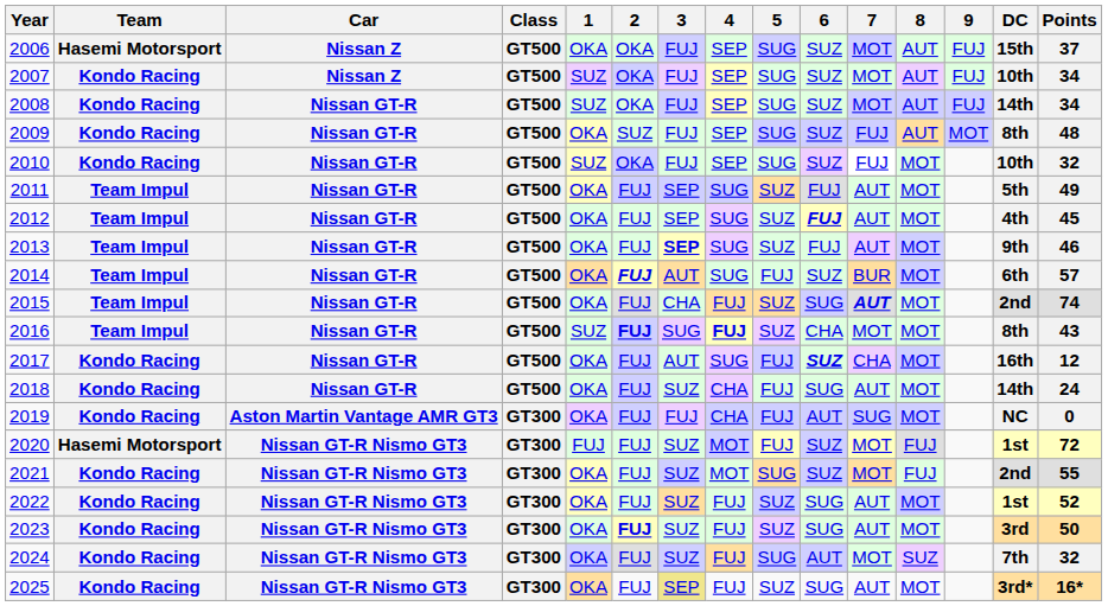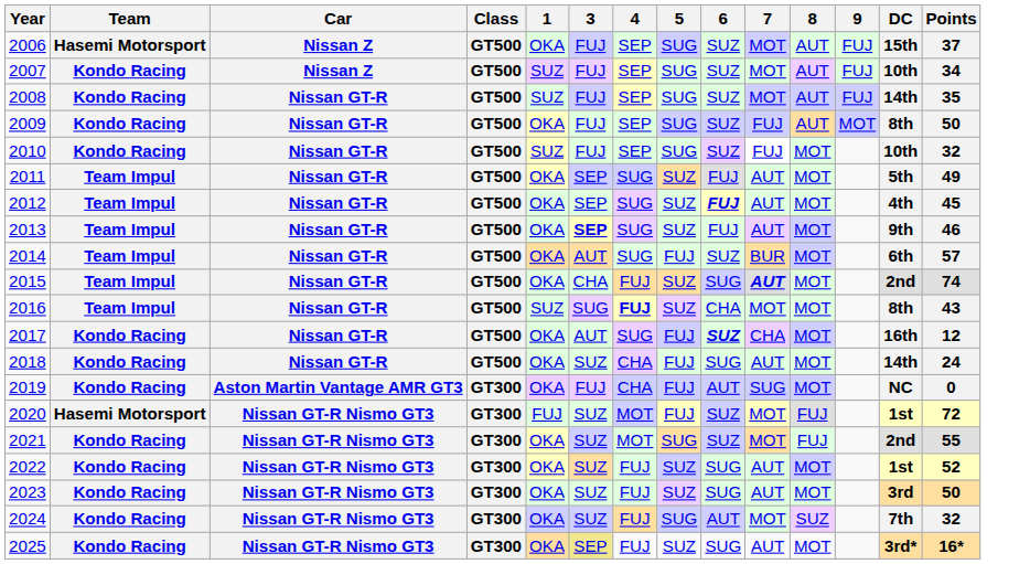 <table class="wikitable" style="text-align:center; font-size:90%">
 <tr>
 <th>Year</th>
 <th>Team</th>
 <th>Car</th>
 <th>Class</th>
 <th>1</th>
-<th>2</th>
 <th>3</th>
 <th>4</th>
 <th>5</th>
 <th>6</th>
 <th>7</th>
 <th>8</th>
 <th>9</th>
 <th>DC</th>
 <th>Points</th>
 </tr>
 <tr>
 <td><a href='#'>2006</a></td>
 <th>Hasemi Motorsport</th>
 <th><a href='#'>Nissan Z</a></th>
 <th>GT500</th>
-<td style="background:#DFFFDF;"><a href='#'>OKA</a><br></td>
 <td style="background:#DFFFDF;"><a href='#'>OKA</a><br></td>
 <td style="background:#CFCFFF;"><a href='#'>FUJ</a><br></td>
 <td style="background:#DFFFDF;"><a href='#'>SEP</a><br></td>
 <td style="background:#CFCFFF;"><a href='#'>SUG</a><br></td>
 <td style="background:#DFFFDF;"><a href='#'>SUZ</a><br></td>
 <td style="background:#CFCFFF;"><a href='#'>MOT</a><br></td>
 <td style="background:#DFFFDF;"><a href='#'>AUT</a><br></td>
 <td style="background:#DFFFDF;"><a href='#'>FUJ</a><br></td>
 <th>15th</th>
 <th>37</th>
 </tr>
 <tr>
 <td><a href='#'>2007</a></td>
 <th><a href='#'>Kondo Racing</a></th>
 <th><a href='#'>Nissan Z</a></th>
 <th>GT500</th>
 <td style="background:#EFCFFF;"><a href='#'>SUZ</a><br></td>
-<td style="background:#CFCFFF;"><a href='#'>OKA</a><br></td>
 <td style="background:#EFCFFF;"><a href='#'>FUJ</a><br></td>
 <td style="background:#FFFFBF;"><a href='#'>SEP</a><br></td>
 <td style="background:#DFFFDF;"><a href='#'>SUG</a><br></td>
 <td style="background:#DFFFDF;"><a href='#'>SUZ</a><br></td>
 <td style="background:#DFFFDF;"><a href='#'>MOT</a><br></td>
 <td style="background:#EFCFFF;"><a href='#'>AUT</a><br></td>
 <td style="background:#DFFFDF;"><a href='#'>FUJ</a><br></td>
 <th>10th</th>
 <th>34</th>
 </tr>
 <tr>
 <td><a href='#'>2008</a></td>
 <th><a href='#'>Kondo Racing</a></th>
 <th><a href='#'>Nissan GT-R</a></th>
 <th>GT500</th>
 <td style="background:#DFFFDF;"><a href='#'>SUZ</a><br></td>
-<td style="background:#DFFFDF;"><a href='#'>OKA</a><br></td>
 <td style="background:#CFCFFF;"><a href='#'>FUJ</a><br></td>
 <td style="background:#FFFFBF;"><a href='#'>SEP</a><br></td>
 <td style="background:#DFFFDF;"><a href='#'>SUG</a><br></td>
 <td style="background:#DFFFDF;"><a href='#'>SUZ</a><br></td>
 <td style="background:#CFCFFF;"><a href='#'>MOT</a><br></td>
 <td style="background:#CFCFFF;"><a href='#'>AUT</a><br></td>
 <td style="background:#CFCFFF;"><a href='#'>FUJ</a><br></td>
 <th>14th</th>
-<th>34</th>
+<th>35</th>
 </tr>
 <tr>
 <td><a href='#'>2009</a></td>
 <th><a href='#'>Kondo Racing</a></th>
 <th><a href='#'>Nissan GT-R</a></th>
 <th>GT500</th>
 <td style="background:#FFFFBF;"><a href='#'>OKA</a><br></td>
-<td style="background:#DFFFDF;"><a href='#'>SUZ</a><br></td>
 <td style="background:#DFFFDF;"><a href='#'>FUJ</a><br></td>
 <td style="background:#DFFFDF;"><a href='#'>SEP</a><br></td>
 <td style="background:#CFCFFF;"><a href='#'>SUG</a><br></td>
 <td style="background:#CFCFFF;"><a href='#'>SUZ</a><br></td>
 <td style="background:#CFCFFF;"><a href='#'>FUJ</a><br></td>
 <td style="background:#FFDF9F;"><a href='#'>AUT</a><br></td>
 <td style="background:#CFCFFF;"><a href='#'>MOT</a><br></td>
 <th>8th</th>
-<th>48</th>
+<th>50</th>
 </tr>
 <tr>
 <td><a href='#'>2010</a></td>
 <th><a href='#'>Kondo Racing</a></th>
 <th><a href='#'>Nissan GT-R</a></th>
 <th>GT500</th>
 <td style="background:#FFFFBF;"><a href='#'>SUZ</a><br></td>
-<td style="background:#CFCFFF;"><a href='#'>OKA</a><br></td>
 <td style="background:#DFFFDF;"><a href='#'>FUJ</a><br></td>
 <td style="background:#DFFFDF;"><a href='#'>SEP</a><br></td>
 <td style="background:#DFFFDF;"><a href='#'>SUG</a><br></td>
 <td style="background:#EFCFFF;"><a href='#'>SUZ</a><br></td>
 <td style="background:#FFFFFF;"><a href='#'>FUJ</a><br></td>
 <td style="background:#DFFFDF;"><a href='#'>MOT</a><br></td>
 <td></td>
 <th>10th</th>
 <th>32</th>
 </tr>
 <tr>
 <td><a href='#'>2011</a></td>
 <th><a href='#'>Team Impul</a></th>
 <th><a href='#'>Nissan GT-R</a></th>
 <th>GT500</th>
 <td style="background:#FFFFBF;"><a href='#'>OKA</a><br></td>
-<td style="background:#CFCFFF;"><a href='#'>FUJ</a><br></td>
 <td style="background:#CFCFFF;"><a href='#'>SEP</a><br></td>
 <td style="background:#CFCFFF;"><a href='#'>SUG</a><br></td>
 <td style="background:#FFDF9F;"><a href='#'>SUZ</a><br></td>
 <td style="background:#DFDFDF;"><a href='#'>FUJ</a><br></td>
 <td style="background:#DFFFDF;"><a href='#'>AUT</a><br></td>
 <td style="background:#DFFFDF;"><a href='#'>MOT</a><br></td>
 <td></td>
 <th>5th</th>
 <th>49</th>
 </tr>
 <tr>
 <td><a href='#'>2012</a></td>
 <th><a href='#'>Team Impul</a></th>
 <th><a href='#'>Nissan GT-R</a></th>
 <th>GT500</th>
 <td style="background:#DFFFDF;"><a href='#'>OKA</a><br></td>
-<td style="background:#DFFFDF;"><a href='#'>FUJ</a><br></td>
 <td style="background:#DFFFDF;"><a href='#'>SEP</a><br></td>
 <td style="background:#EFCFFF;"><a href='#'>SUG</a><br></td>
 <td style="background:#DFFFDF;"><a href='#'>SUZ</a><br></td>
 <td style="background:#FFFFBF;"><strong><em><a href='#'>FUJ</a></em></strong><br></td>
 <td style="background:#DFFFDF;"><a href='#'>AUT</a><br></td>
 <td style="background:#DFFFDF;"><a href='#'>MOT</a><br></td>
 <td></td>
 <th>4th</th>
 <th>45</th>
 </tr>
 <tr>
 <td><a href='#'>2013</a></td>
 <th><a href='#'>Team Impul</a></th>
 <th><a href='#'>Nissan GT-R</a></th>
 <th>GT500</th>
 <td style="background:#DFFFDF;"><a href='#'>OKA</a><br></td>
-<td style="background:#DFFFDF;"><a href='#'>FUJ</a><br></td>
 <td style="background:#FFFFBF;"><strong><a href='#'>SEP</a></strong><br></td>
 <td style="background:#EFCFFF;"><a href='#'>SUG</a><br></td>
 <td style="background:#DFFFDF;"><a href='#'>SUZ</a><br></td>
 <td style="background:#DFFFDF;"><a href='#'>FUJ</a><br></td>
 <td style="background:#EFCFFF;"><a href='#'>AUT</a><br></td>
 <td style="background:#CFCFFF;"><a href='#'>MOT</a><br></td>
 <td></td>
 <th>9th</th>
 <th>46</th>
 </tr>
 <tr>
 <td><a href='#'>2014</a></td>
 <th><a href='#'>Team Impul</a></th>
 <th><a href='#'>Nissan GT-R</a></th>
 <th>GT500</th>
 <td style="background:#FFDF9F;"><a href='#'>OKA</a><br></td>
-<td style="background:#FFFFBF;"><strong><em><a href='#'>FUJ</a></em></strong><br></td>
 <td style="background:#FFDF9F;"><a href='#'>AUT</a><br></td>
 <td style="background:#DFFFDF;"><a href='#'>SUG</a><br></td>
 <td style="background:#DFFFDF;"><a href='#'>FUJ</a><br></td>
 <td style="background:#DFFFDF;"><a href='#'>SUZ</a><br></td>
 <td style="background:#FFDF9F;"><a href='#'>BUR</a><br></td>
 <td style="background:#CFCFFF;"><a href='#'>MOT</a><br></td>
 <td></td>
 <th>6th</th>
 <th>57</th>
 </tr>
 <tr>
 <td><a href='#'>2015</a></td>
 <th><a href='#'>Team Impul</a></th>
 <th><a href='#'>Nissan GT-R</a></th>
 <th>GT500</th>
 <td style="background:#DFFFDF;"><a href='#'>OKA</a><br></td>
-<td style="background:#DFDFDF;"><a href='#'>FUJ</a><br></td>
 <td style="background:#DFFFDF;"><a href='#'>CHA</a><br></td>
 <td style="background:#FFDF9F;"><a href='#'>FUJ</a><br></td>
 <td style="background:#FFDF9F;"><a href='#'>SUZ</a><br></td>
 <td style="background:#CFCFFF;"><a href='#'>SUG</a><br></td>
 <td style="background:#DFDFDF;"><strong><em><a href='#'>AUT</a></em></strong><br></td>
 <td style="background:#DFFFDF;"><a href='#'>MOT</a><br></td>
 <td></td>
 <th style="background:#DFDFDF;">2nd</th>
 <th style="background:#DFDFDF;">74</th>
 </tr>
 <tr>
 <td><a href='#'>2016</a></td>
 <th><a href='#'>Team Impul</a></th>
 <th><a href='#'>Nissan GT-R</a></th>
 <th>GT500</th>
 <td style="background:#DFFFDF;"><a href='#'>SUZ</a><br></td>
-<td style="background:#CFCFFF;"><strong><a href='#'>FUJ</a></strong><br></td>
 <td style="background:#EFCFFF;"><a href='#'>SUG</a><br></td>
 <td style="background:#FFFFBF;"><strong><a href='#'>FUJ</a></strong><br></td>
 <td style="background:#EFCFFF;"><a href='#'>SUZ</a><br></td>
 <td style="background:#DFFFDF;"><a href='#'>CHA</a><br></td>
 <td style="background:#DFFFDF;"><a href='#'>MOT</a><br></td>
 <td style="background:#DFFFDF;"><a href='#'>MOT</a><br></td>
 <td></td>
 <th>8th</th>
 <th>43</th>
 </tr>
 <tr>
 <td><a href='#'>2017</a></td>
 <th><a href='#'>Kondo Racing</a></th>
 <th><a href='#'>Nissan GT-R</a></th>
 <th>GT500</th>
 <td style="background:#DFFFDF;"><a href='#'>OKA</a><br></td>
-<td style="background:#CFCFFF;"><a href='#'>FUJ</a><br></td>
 <td style="background:#DFFFDF;"><a href='#'>AUT</a><br></td>
 <td style="background:#EFCFFF;"><a href='#'>SUG</a><br></td>
 <td style="background:#CFCFFF;"><a href='#'>FUJ</a><br></td>
 <td style="background:#DFFFDF;"><strong><em><a href='#'>SUZ</a></em></strong><br></td>
 <td style="background:#EFCFFF;"><a href='#'>CHA</a><br></td>
 <td style="background:#CFCFFF;"><a href='#'>MOT</a><br></td>
 <td></td>
 <th>16th</th>
 <th>12</th>
 </tr>
 <tr>
 <td><a href='#'>2018</a></td>
 <th><a href='#'>Kondo Racing</a></th>
 <th><a href='#'>Nissan GT-R</a></th>
 <th>GT500</th>
 <td style="background:#DFFFDF;"><a href='#'>OKA</a><br></td>
-<td style="background:#CFCFFF;"><a href='#'>FUJ</a><br></td>
 <td style="background:#DFFFDF;"><a href='#'>SUZ</a><br></td>
 <td style="background:#EFCFFF;"><a href='#'>CHA</a><br></td>
 <td style="background:#DFFFDF;"><a href='#'>FUJ</a><br></td>
 <td style="background:#DFFFDF;"><a href='#'>SUG</a><br></td>
 <td style="background:#DFFFDF;"><a href='#'>AUT</a><br></td>
 <td style="background:#DFFFDF;"><a href='#'>MOT</a><br></td>
 <td></td>
 <th>14th</th>
 <th>24</th>
 </tr>
 <tr>
 <td><a href='#'>2019</a></td>
 <th><a href='#'>Kondo Racing</a></th>
 <th><a href='#'>Aston Martin Vantage AMR GT3</a></th>
 <th>GT300</th>
 <td style="background:#EFCFFF;"><a href='#'>OKA</a><br></td>
-<td style="background:#CFCFFF;"><a href='#'>FUJ</a><br></td>
 <td style="background:#EFCFFF;"><a href='#'>FUJ</a><br></td>
 <td style="background:#CFCFFF;"><a href='#'>CHA</a><br></td>
 <td style="background:#CFCFFF;"><a href='#'>FUJ</a><br></td>
 <td style="background:#CFCFFF;"><a href='#'>AUT</a><br></td>
 <td style="background:#CFCFFF;"><a href='#'>SUG</a><br></td>
 <td style="background:#CFCFFF;"><a href='#'>MOT</a><br></td>
 <td></td>
 <th>NC</th>
 <th>0</th>
 </tr>
 <tr>
 <td><a href='#'>2020</a></td>
 <th>Hasemi Motorsport</th>
 <th><a href='#'>Nissan GT-R Nismo GT3</a></th>
 <th>GT300</th>
-<td style="background:#DFFFDF;"><a href='#'>FUJ</a><br></td>
 <td style="background:#DFFFDF;"><a href='#'>FUJ</a><br></td>
 <td style="background:#DFFFDF;"><a href='#'>SUZ</a><br></td>
 <td style="background:#CFCFFF;"><a href='#'>MOT</a><br></td>
 <td style="background:#FFFFBF;"><a href='#'>FUJ</a><br></td>
 <td style="background:#CFCFFF;"><a href='#'>SUZ</a><br></td>
 <td style="background:#FFFFBF;"><a href='#'>MOT</a><br></td>
 <td style="background:#DFDFDF;"><a href='#'>FUJ</a><br></td>
 <td></td>
 <th style="background:#FFFFBF;">1st</th>
 <th style="background:#FFFFBF;">72</th>
 </tr>
 <tr>
 <td><a href='#'>2021</a></td>
 <th><a href='#'>Kondo Racing</a></th>
 <th><a href='#'>Nissan GT-R Nismo GT3</a></th>
 <th>GT300</th>
 <td style="background:#FFFFBF;"><a href='#'>OKA</a><br></td>
-<td style="background:#DFFFDF;"><a href='#'>FUJ</a><br></td>
 <td style="background:#CFCFFF;"><a href='#'>SUZ</a><br></td>
 <td style="background:#DFFFDF;"><a href='#'>MOT</a><br></td>
 <td style="background:#FFDF9F;"><a href='#'>SUG</a><br></td>
 <td style="background:#CFCFFF;"><a href='#'>SUZ</a><br></td>
 <td style="background:#FFDF9F;"><a href='#'>MOT</a><br></td>
 <td style="background:#DFFFDF;"><a href='#'>FUJ</a><br></td>
 <td></td>
 <th style="background:#DFDFDF;">2nd</th>
 <th style="background:#DFDFDF;">55</th>
 </tr>
 <tr>
 <td><a href='#'>2022</a></td>
 <th><a href='#'>Kondo Racing</a></th>
 <th><a href='#'>Nissan GT-R Nismo GT3</a></th>
 <th>GT300</th>
 <td style="background:#FFFFBF;"><a href='#'>OKA</a><br></td>
-<td style="background:#DFFFDF;"><a href='#'>FUJ</a><br></td>
 <td style="background:#FFDF9F;"><a href='#'>SUZ</a><br></td>
 <td style="background:#DFFFDF;"><a href='#'>FUJ</a><br></td>
 <td style="background:#CFCFFF;"><a href='#'>SUZ</a><br></td>
 <td style="background:#DFFFDF;"><a href='#'>SUG</a><br></td>
 <td style="background:#DFFFDF;"><a href='#'>AUT</a><br></td>
 <td style="background:#CFCFFF;"><a href='#'>MOT</a><br></td>
 <td></td>
 <th style="background:#FFFFBF;">1st</th>
 <th style="background:#FFFFBF;">52</th>
 </tr>
 <tr>
 <td><a href='#'>2023</a></td>
 <th><a href='#'>Kondo Racing</a></th>
 <th><a href='#'>Nissan GT-R Nismo GT3</a></th>
 <th>GT300</th>
 <td style="background:#DFFFDF;"><a href='#'>OKA</a><br></td>
-<td style="background:#FFFFBF;"><strong><a href='#'>FUJ</a></strong><br></td>
 <td style="background:#DFFFDF;"><a href='#'>SUZ</a><br></td>
 <td style="background:#DFFFDF;"><a href='#'>FUJ</a><br></td>
 <td style="background:#EFCFFF;"><a href='#'>SUZ</a><br></td>
 <td style="background:#DFFFDF;"><a href='#'>SUG</a><br></td>
 <td style="background:#DFFFDF;"><a href='#'>AUT</a><br></td>
 <td style="background:#DFFFDF;"><a href='#'>MOT</a><br></td>
 <td></td>
 <th style="background:#FFDF9F;">3rd</th>
 <th style="background:#FFDF9F;">50</th>
 </tr>
 <tr>
 <td><a href='#'>2024</a></td>
 <th><a href='#'>Kondo Racing</a></th>
 <th><a href='#'>Nissan GT-R Nismo GT3</a></th>
 <th>GT300</th>
 <td style="background:#CFCFFF;"><a href='#'>OKA</a><br></td>
-<td style="background:#DFDFDF;"><a href='#'>FUJ</a><br></td>
 <td style="background:#CFCFFF;"><a href='#'>SUZ</a><br></td>
 <td style="background:#FFDF9F;"><a href='#'>FUJ</a><br></td>
 <td style="background:#CFCFFF;"><a href='#'>SUG</a><br></td>
 <td style="background:#CFCFFF;"><a href='#'>AUT</a><br></td>
 <td style="background:#DFFFDF;"><a href='#'>MOT</a><br></td>
 <td style="background:#EFCFFF;"><a href='#'>SUZ</a><br></td>
 <td></td>
 <th>7th</th>
 <th>32</th>
 </tr>
 <tr>
 <td><a href='#'>2025</a></td>
 <th><a href='#'>Kondo Racing</a></th>
 <th nowrap><a href='#'>Nissan GT-R Nismo GT3</a></th>
 <th>GT300</th>
 <td style="background:#FFDF9F;"><a href='#'>OKA</a><br></td>
-<td><a href='#'>FUJ</a></td>
 <td style="background: khaki;"><a href='#'>SEP</a></td>
 <td style="background:#;"><a href='#'>FUJ</a><br></td>
 <td style="background:#;"><a href='#'>SUZ</a><br></td>
 <td style="background:#;"><a href='#'>SUG</a><br></td>
 <td style="background:#;"><a href='#'>AUT</a><br></td>
 <td style="background:#;"><a href='#'>MOT</a><br></td>
 <td></td>
 <th style="background:#FFDF9F;">3rd*</th>
 <th style="background:#FFDF9F;">16*</th>
 </tr>
 </table>
